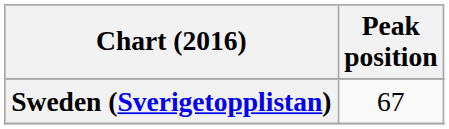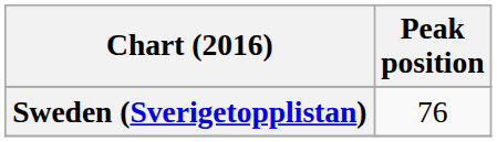 <table class="wikitable sortable plainrowheaders" style="text-align: center;">
 <tr>
 <th scope="col">Chart (2016)</th>
 <th scope="col">Peak<br>position</th>
 </tr>
 <tr>
 </tr>
 <tr>
 </tr>
 <tr>
 </tr>
 <tr>
 </tr>
 <tr>
 <th scope="row">Sweden (<a href='#'>Sverigetopplistan</a>)</th>
-<td>67</td>
+<td>76</td>
 </tr>
 <tr>
 </tr>
 <tr>
 </tr>
 <tr>
 </tr>
 </table>
